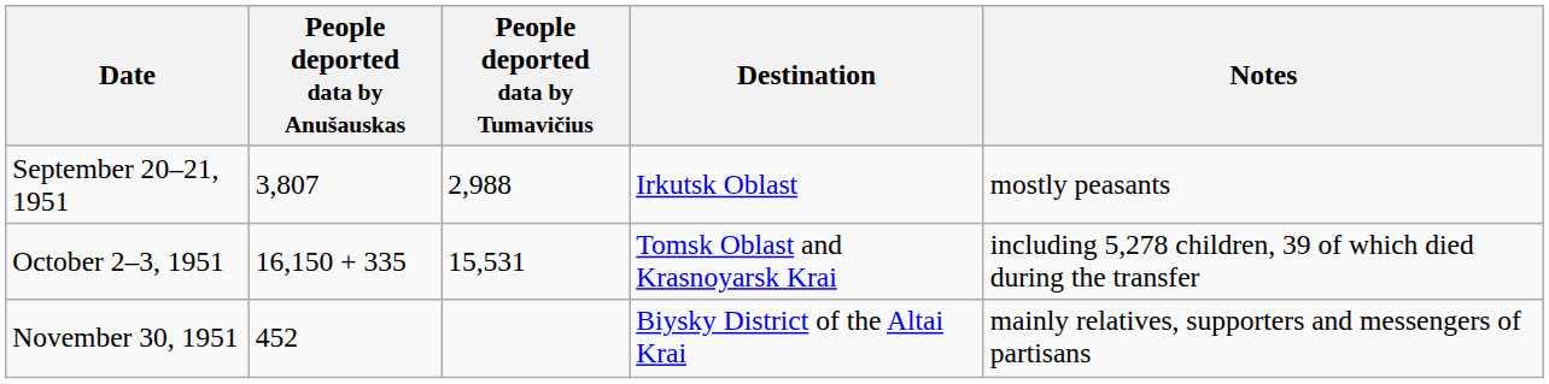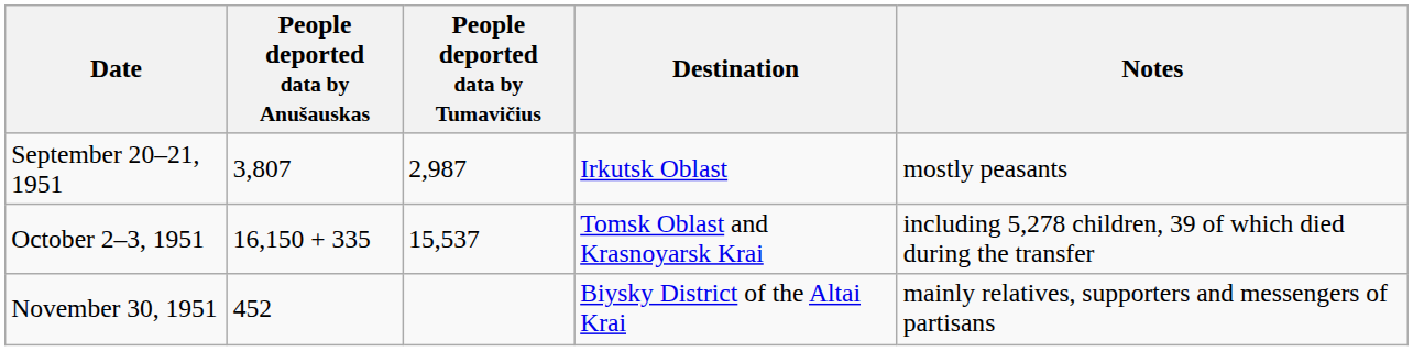 <table class="wikitable sortable">
 <tr>
 <th>Date</th>
 <th>People deported<br><small>data by Anušauskas</small></th>
 <th>People deported<br><small>data by Tumavičius</small></th>
 <th>Destination</th>
 <th>Notes</th>
 </tr>
 <tr>
 <td>September 20–21, 1951</td>
 <td>3,807</td>
-<td>2,988</td>
+<td>2,987</td>
 <td><a href='#'>Irkutsk Oblast</a></td>
 <td>mostly peasants</td>
 </tr>
 <tr>
 <td>October 2–3, 1951</td>
 <td>16,150 + 335</td>
-<td>15,531</td>
+<td>15,537</td>
 <td><a href='#'>Tomsk Oblast</a> and <a href='#'>Krasnoyarsk Krai</a></td>
 <td>including 5,278 children, 39 of which died during the transfer</td>
 </tr>
 <tr>
 <td>November 30, 1951</td>
 <td>452</td>
 <td></td>
 <td><a href='#'>Biysky District</a> of the <a href='#'>Altai Krai</a></td>
 <td>mainly relatives, supporters and messengers of partisans</td>
 </tr>
 </table>
